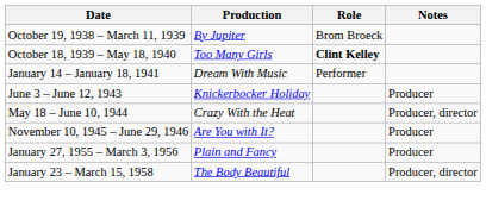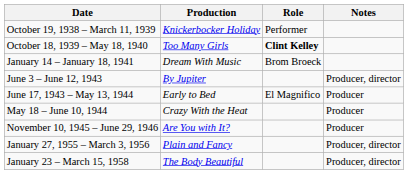 <table class="wikitable sortable">
 <tr>
 <th>Date</th>
 <th>Production</th>
 <th>Role</th>
 <th>Notes</th>
 </tr>
 <tr>
 <td>October 19, 1938 – March 11, 1939</td>
-<td><em><a href='#'>By Jupiter</a></em></td>
-<td>Brom Broeck</td>
+<td><em><a href='#'>Knickerbocker Holiday</a></em></td>
+<td>Performer</td>
 <td></td>
 </tr>
 <tr>
 <td>October 18, 1939 – May 18, 1940</td>
 <td><em><a href='#'>Too Many Girls</a></em></td>
 <td><strong>Clint Kelley</strong></td>
 <td></td>
 </tr>
 <tr>
 <td>January 14 – January 18, 1941</td>
 <td><em>Dream With Music</em></td>
-<td>Performer</td>
+<td>Brom Broeck</td>
 <td></td>
 </tr>
 <tr>
 <td>June 3 – June 12, 1943</td>
-<td><em><a href='#'>Knickerbocker Holiday</a></em></td>
+<td><em><a href='#'>By Jupiter</a></em></td>
 <td></td>
+<td>Producer, director</td>
+</tr>
+<tr>
+<td>June 17, 1943 – May 13, 1944</td>
+<td><em>Early to Bed</em></td>
+<td>El Magnifico</td>
 <td>Producer</td>
 </tr>
 <tr>
 <td>May 18 – June 10, 1944</td>
 <td><em>Crazy With the Heat</em></td>
 <td></td>
-<td>Producer, director</td>
+<td>Producer</td>
 </tr>
 <tr>
 <td>November 10, 1945 – June 29, 1946</td>
 <td><em><a href='#'>Are You with It?</a></em></td>
 <td></td>
 <td>Producer</td>
 </tr>
 <tr>
 <td>January 27, 1955 – March 3, 1956</td>
 <td><em><a href='#'>Plain and Fancy</a></em></td>
 <td></td>
-<td>Producer</td>
+<td>Producer, director</td>
 </tr>
 <tr>
 <td>January 23 – March 15, 1958</td>
 <td><em><a href='#'>The Body Beautiful</a></em></td>
 <td></td>
 <td>Producer, director</td>
 </tr>
 </table>
